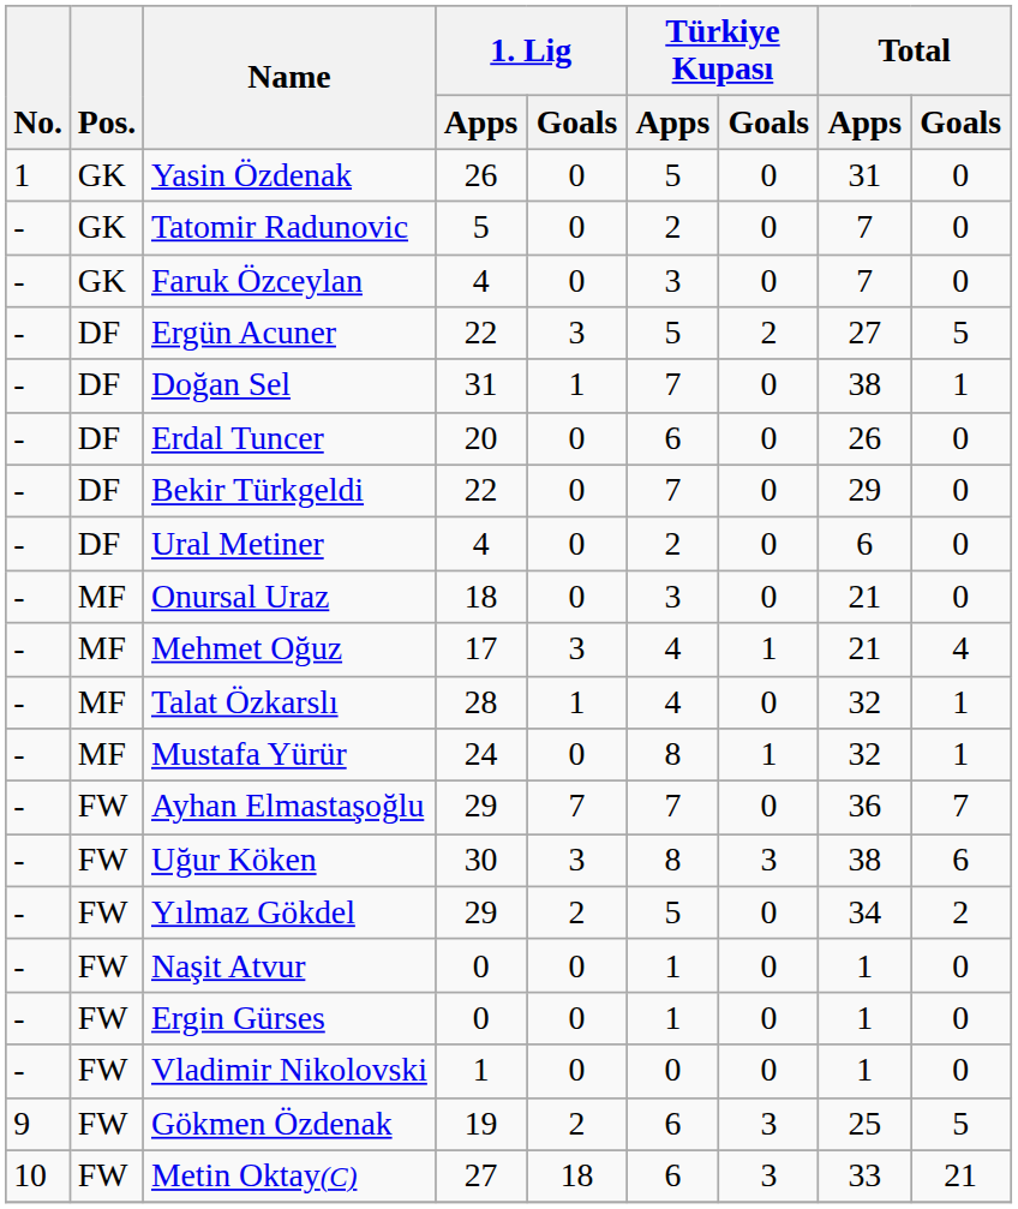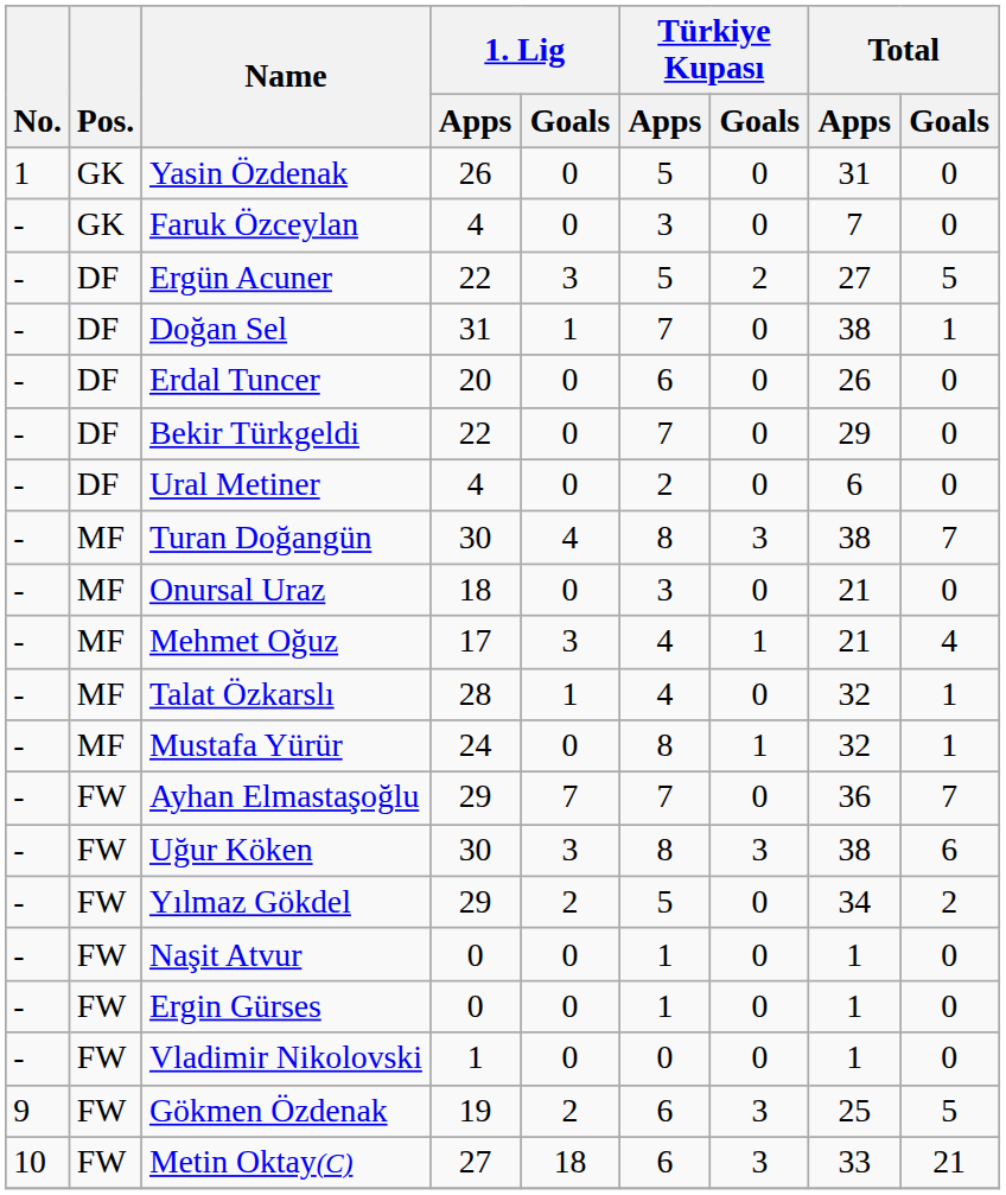 <table class="wikitable" style="text-align:center">
 <tr>
 <th rowspan="2" valign="bottom">No.</th>
 <th rowspan="2" valign="bottom">Pos.</th>
 <th rowspan="2">Name</th>
 <th colspan="2" width="85"><a href='#'>1. Lig</a></th>
 <th colspan="2" width="85"><a href='#'>Türkiye Kupası</a></th>
 <th colspan="2" width="85">Total</th>
 </tr>
 <tr>
 <th>Apps</th>
 <th>Goals</th>
 <th>Apps</th>
 <th>Goals</th>
 <th>Apps</th>
 <th>Goals</th>
 </tr>
 <tr>
 <td align="left">1</td>
 <td align="left">GK</td>
 <td align="left"> <a href='#'>Yasin Özdenak</a></td>
 <td>26</td>
 <td>0</td>
 <td>5</td>
 <td>0</td>
 <td>31</td>
-<td>0</td>
-</tr>
-<tr>
-<td align="left">-</td>
-<td align="left">GK</td>
-<td align="left"> <a href='#'>Tatomir Radunovic</a></td>
-<td>5</td>
-<td>0</td>
-<td>2</td>
-<td>0</td>
-<td>7</td>
 <td>0</td>
 </tr>
 <tr>
 <td align="left">-</td>
 <td align="left">GK</td>
 <td align="left"> <a href='#'>Faruk Özceylan</a></td>
 <td>4</td>
 <td>0</td>
 <td>3</td>
 <td>0</td>
 <td>7</td>
 <td>0</td>
 </tr>
 <tr>
 <td align="left">-</td>
 <td align="left">DF</td>
 <td align="left"> <a href='#'>Ergün Acuner</a></td>
 <td>22</td>
 <td>3</td>
 <td>5</td>
 <td>2</td>
 <td>27</td>
 <td>5</td>
 </tr>
 <tr>
 <td align="left">-</td>
 <td align="left">DF</td>
 <td align="left"> <a href='#'>Doğan Sel</a></td>
 <td>31</td>
 <td>1</td>
 <td>7</td>
 <td>0</td>
 <td>38</td>
 <td>1</td>
 </tr>
 <tr>
 <td align="left">-</td>
 <td align="left">DF</td>
 <td align="left"> <a href='#'>Erdal Tuncer</a></td>
 <td>20</td>
 <td>0</td>
 <td>6</td>
 <td>0</td>
 <td>26</td>
 <td>0</td>
 </tr>
 <tr>
 <td align="left">-</td>
 <td align="left">DF</td>
 <td align="left"> <a href='#'>Bekir Türkgeldi</a></td>
 <td>22</td>
 <td>0</td>
 <td>7</td>
 <td>0</td>
 <td>29</td>
 <td>0</td>
 </tr>
 <tr>
 <td align="left">-</td>
 <td align="left">DF</td>
 <td align="left"> <a href='#'>Ural Metiner</a></td>
 <td>4</td>
 <td>0</td>
 <td>2</td>
 <td>0</td>
 <td>6</td>
 <td>0</td>
+</tr>
+<tr>
+<td align="left">-</td>
+<td align="left">MF</td>
+<td align="left"> <a href='#'>Turan Doğangün</a></td>
+<td>30</td>
+<td>4</td>
+<td>8</td>
+<td>3</td>
+<td>38</td>
+<td>7</td>
 </tr>
 <tr>
 <td align="left">-</td>
 <td align="left">MF</td>
 <td align="left"> <a href='#'>Onursal Uraz</a></td>
 <td>18</td>
 <td>0</td>
 <td>3</td>
 <td>0</td>
 <td>21</td>
 <td>0</td>
 </tr>
 <tr>
 <td align="left">-</td>
 <td align="left">MF</td>
 <td align="left"> <a href='#'>Mehmet Oğuz</a></td>
 <td>17</td>
 <td>3</td>
 <td>4</td>
 <td>1</td>
 <td>21</td>
 <td>4</td>
 </tr>
 <tr>
 <td align="left">-</td>
 <td align="left">MF</td>
 <td align="left"> <a href='#'>Talat Özkarslı</a></td>
 <td>28</td>
 <td>1</td>
 <td>4</td>
 <td>0</td>
 <td>32</td>
 <td>1</td>
 </tr>
 <tr>
 <td align="left">-</td>
 <td align="left">MF</td>
 <td align="left"> <a href='#'>Mustafa Yürür</a></td>
 <td>24</td>
 <td>0</td>
 <td>8</td>
 <td>1</td>
 <td>32</td>
 <td>1</td>
 </tr>
 <tr>
 <td align="left">-</td>
 <td align="left">FW</td>
 <td align="left"> <a href='#'>Ayhan Elmastaşoğlu</a></td>
 <td>29</td>
 <td>7</td>
 <td>7</td>
 <td>0</td>
 <td>36</td>
 <td>7</td>
 </tr>
 <tr>
 <td align="left">-</td>
 <td align="left">FW</td>
 <td align="left"> <a href='#'>Uğur Köken</a></td>
 <td>30</td>
 <td>3</td>
 <td>8</td>
 <td>3</td>
 <td>38</td>
 <td>6</td>
 </tr>
 <tr>
 <td align="left">-</td>
 <td align="left">FW</td>
 <td align="left"> <a href='#'>Yılmaz Gökdel</a></td>
 <td>29</td>
 <td>2</td>
 <td>5</td>
 <td>0</td>
 <td>34</td>
 <td>2</td>
 </tr>
 <tr>
 <td align="left">-</td>
 <td align="left">FW</td>
 <td align="left"> <a href='#'>Naşit Atvur</a></td>
 <td>0</td>
 <td>0</td>
 <td>1</td>
 <td>0</td>
 <td>1</td>
 <td>0</td>
 </tr>
 <tr>
 <td align="left">-</td>
 <td align="left">FW</td>
 <td align="left"> <a href='#'>Ergin Gürses</a></td>
 <td>0</td>
 <td>0</td>
 <td>1</td>
 <td>0</td>
 <td>1</td>
 <td>0</td>
 </tr>
 <tr>
 <td align="left">-</td>
 <td align="left">FW</td>
 <td align="left"> <a href='#'>Vladimir Nikolovski</a></td>
 <td>1</td>
 <td>0</td>
 <td>0</td>
 <td>0</td>
 <td>1</td>
 <td>0</td>
 </tr>
 <tr>
 <td align="left">9</td>
 <td align="left">FW</td>
 <td align="left"> <a href='#'>Gökmen Özdenak</a></td>
 <td>19</td>
 <td>2</td>
 <td>6</td>
 <td>3</td>
 <td>25</td>
 <td>5</td>
 </tr>
 <tr>
 <td align="left">10</td>
 <td align="left">FW</td>
 <td align="left"> <a href='#'>Metin Oktay</a><small><em><a href='#'>(C)</a></em></small></td>
 <td>27</td>
 <td>18</td>
 <td>6</td>
 <td>3</td>
 <td>33</td>
 <td>21</td>
 </tr>
 <tr>
 </tr>
 </table>
